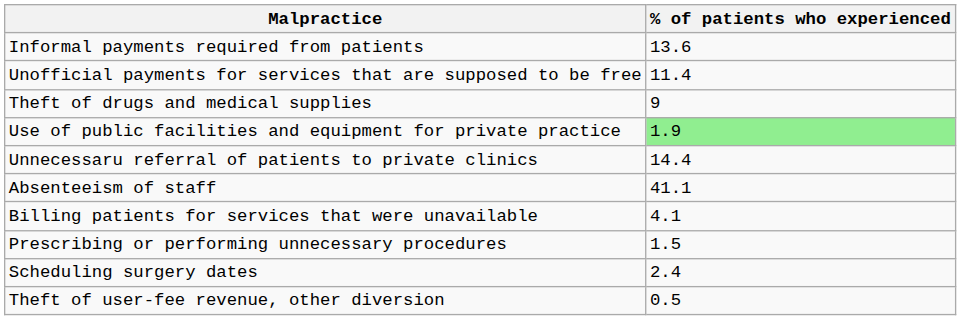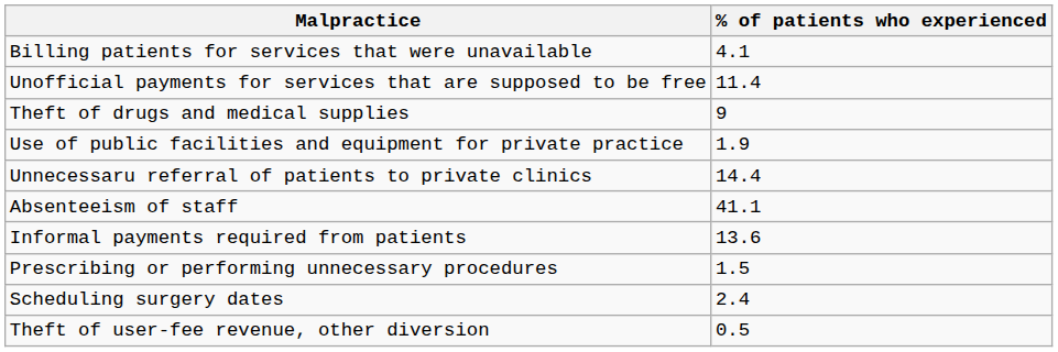 <table class="wikitable">
 <tr>
 <th>Malpractice</th>
 <th>% of patients who experienced</th>
 </tr>
 <tr>
-<td>Informal payments required from patients</td>
-<td>13.6</td>
+<td>Billing patients for services that were unavailable</td>
+<td>4.1</td>
 </tr>
 <tr>
 <td>Unofficial payments for services that are supposed to be free</td>
 <td>11.4</td>
 </tr>
 <tr>
 <td>Theft of drugs and medical supplies</td>
 <td>9</td>
 </tr>
 <tr>
 <td>Use of public facilities and equipment for private practice</td>
-<td style="background: lightgreen;">1.9</td>
+<td>1.9</td>
 </tr>
 <tr>
 <td>Unnecessaru referral of patients to private clinics</td>
 <td>14.4</td>
 </tr>
 <tr>
 <td>Absenteeism of staff</td>
 <td>41.1</td>
 </tr>
 <tr>
-<td>Billing patients for services that were unavailable</td>
-<td>4.1</td>
+<td>Informal payments required from patients</td>
+<td>13.6</td>
 </tr>
 <tr>
 <td>Prescribing or performing unnecessary procedures</td>
 <td>1.5</td>
 </tr>
 <tr>
 <td>Scheduling surgery dates</td>
 <td>2.4</td>
 </tr>
 <tr>
 <td>Theft of user-fee revenue, other diversion</td>
 <td>0.5</td>
 </tr>
 </table>
